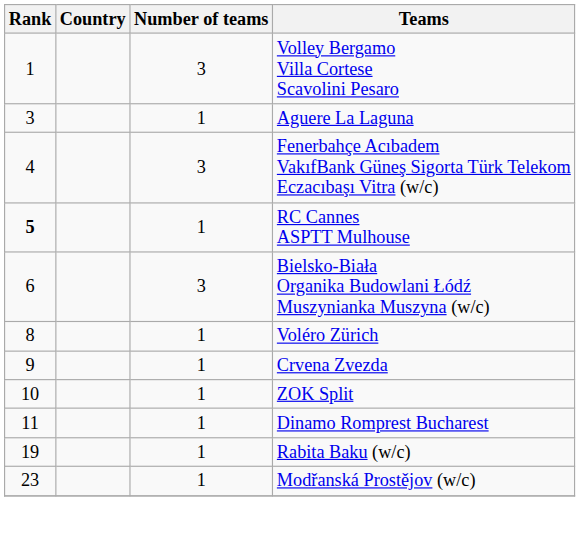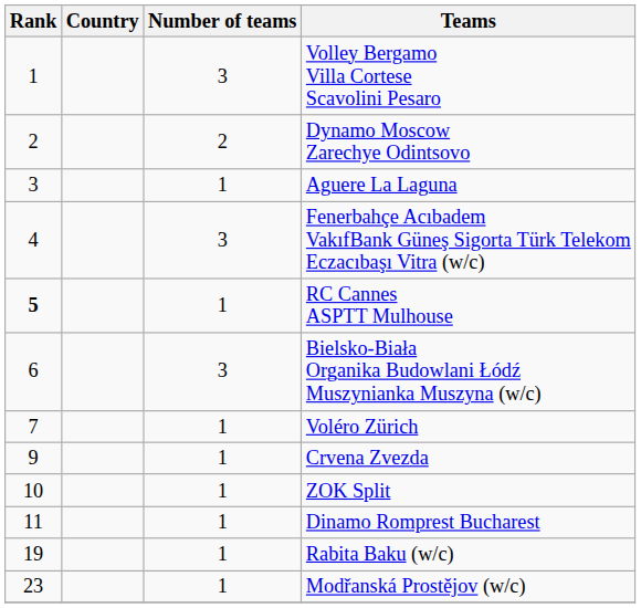 <table class="wikitable" style="text-align:left">
 <tr>
 <th>Rank</th>
 <th>Country</th>
 <th>Number of teams</th>
 <th>Teams</th>
 </tr>
 <tr>
 <td align="center">1</td>
 <td></td>
 <td align="center">3</td>
 <td><a href='#'>Volley Bergamo</a> <br> <a href='#'>Villa Cortese</a> <br> <a href='#'>Scavolini Pesaro</a></td>
+</tr>
+<tr>
+<td align="center">2</td>
+<td></td>
+<td align="center">2</td>
+<td><a href='#'>Dynamo Moscow</a> <br> <a href='#'>Zarechye Odintsovo</a></td>
 </tr>
 <tr>
 <td align="center">3</td>
 <td></td>
 <td align="center">1</td>
 <td><a href='#'>Aguere La Laguna</a></td>
 </tr>
 <tr>
 <td align="center">4</td>
 <td></td>
 <td align="center">3</td>
 <td><a href='#'>Fenerbahçe Acıbadem</a> <br> <a href='#'>VakıfBank Güneş Sigorta Türk Telekom</a> <br> <a href='#'>Eczacıbaşı Vitra</a> (w/c)</td>
 </tr>
 <tr>
 <td align="center"><strong>5</strong></td>
 <td></td>
 <td align="center">1</td>
 <td><a href='#'>RC Cannes</a> <br> <a href='#'>ASPTT Mulhouse</a></td>
 </tr>
 <tr>
 <td align="center">6</td>
 <td></td>
 <td align="center">3</td>
 <td><a href='#'>Bielsko-Biała</a> <br> <a href='#'>Organika Budowlani Łódź</a> <br> <a href='#'>Muszynianka Muszyna</a> (w/c)</td>
 </tr>
 <tr>
-<td align="center">8</td>
+<td align="center">7</td>
 <td></td>
 <td align="center">1</td>
 <td><a href='#'>Voléro Zürich</a></td>
 </tr>
 <tr>
 <td align="center">9</td>
 <td></td>
 <td align="center">1</td>
 <td><a href='#'>Crvena Zvezda</a></td>
 </tr>
 <tr>
 <td align="center">10</td>
 <td></td>
 <td align="center">1</td>
 <td><a href='#'>ZOK Split</a></td>
 </tr>
 <tr>
 <td align="center">11</td>
 <td></td>
 <td align="center">1</td>
 <td><a href='#'>Dinamo Romprest Bucharest</a></td>
 </tr>
 <tr>
 <td align="center">19</td>
 <td></td>
 <td align="center">1</td>
 <td><a href='#'>Rabita Baku</a> (w/c)</td>
 </tr>
 <tr>
 <td align="center">23</td>
 <td></td>
 <td align="center">1</td>
 <td><a href='#'>Modřanská Prostějov</a> (w/c)</td>
 </tr>
 <tr>
 </tr>
 </table>
